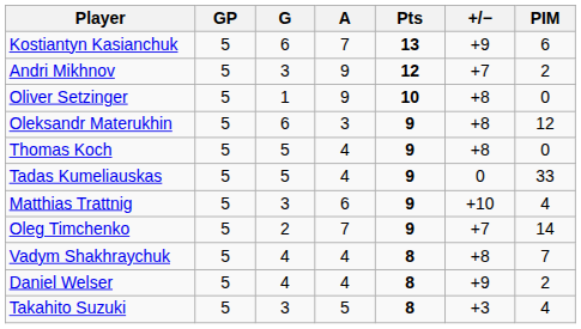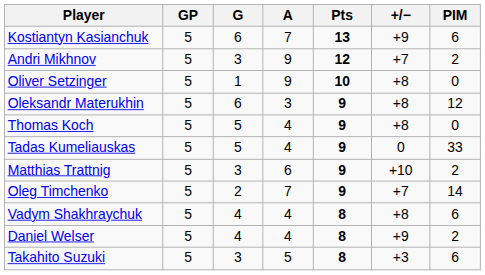 <table class="wikitable sortable" style="text-align:center;">
 <tr>
 <th width="175px">Player</th>
 <th width="50px">GP</th>
 <th width="50px">G</th>
 <th width="50px">A</th>
 <th width="60px">Pts</th>
 <th width="60px">+/−</th>
 <th width="50px">PIM</th>
 </tr>
 <tr>
 <td style="text-align:left;"> <a href='#'>Kostiantyn Kasianchuk</a></td>
 <td>5</td>
 <td>6</td>
 <td>7</td>
 <td><strong>13</strong></td>
 <td>+9</td>
 <td>6</td>
 </tr>
 <tr>
 <td style="text-align:left;"> <a href='#'>Andri Mikhnov</a></td>
 <td>5</td>
 <td>3</td>
 <td>9</td>
 <td><strong>12</strong></td>
 <td>+7</td>
 <td>2</td>
 </tr>
 <tr>
 <td style="text-align:left;"> <a href='#'>Oliver Setzinger</a></td>
 <td>5</td>
 <td>1</td>
 <td>9</td>
 <td><strong>10</strong></td>
 <td>+8</td>
 <td>0</td>
 </tr>
 <tr>
 <td style="text-align:left;"> <a href='#'>Oleksandr Materukhin</a></td>
 <td>5</td>
 <td>6</td>
 <td>3</td>
 <td><strong>9</strong></td>
 <td>+8</td>
 <td>12</td>
 </tr>
 <tr>
 <td style="text-align:left;"> <a href='#'>Thomas Koch</a></td>
 <td>5</td>
 <td>5</td>
 <td>4</td>
 <td><strong>9</strong></td>
 <td>+8</td>
 <td>0</td>
 </tr>
 <tr>
 <td style="text-align:left;"> <a href='#'>Tadas Kumeliauskas</a></td>
 <td>5</td>
 <td>5</td>
 <td>4</td>
 <td><strong>9</strong></td>
 <td>0</td>
 <td>33</td>
 </tr>
 <tr>
 <td style="text-align:left;"> <a href='#'>Matthias Trattnig</a></td>
 <td>5</td>
 <td>3</td>
 <td>6</td>
 <td><strong>9</strong></td>
 <td>+10</td>
-<td>4</td>
+<td>2</td>
 </tr>
 <tr>
 <td style="text-align:left;"> <a href='#'>Oleg Timchenko</a></td>
 <td>5</td>
 <td>2</td>
 <td>7</td>
 <td><strong>9</strong></td>
 <td>+7</td>
 <td>14</td>
 </tr>
 <tr>
 <td style="text-align:left;"> <a href='#'>Vadym Shakhraychuk</a></td>
 <td>5</td>
 <td>4</td>
 <td>4</td>
 <td><strong>8</strong></td>
 <td>+8</td>
-<td>7</td>
+<td>6</td>
 </tr>
 <tr>
 <td style="text-align:left;"> <a href='#'>Daniel Welser</a></td>
 <td>5</td>
 <td>4</td>
 <td>4</td>
 <td><strong>8</strong></td>
 <td>+9</td>
 <td>2</td>
 </tr>
 <tr>
 <td style="text-align:left;"> <a href='#'>Takahito Suzuki</a></td>
 <td>5</td>
 <td>3</td>
 <td>5</td>
 <td><strong>8</strong></td>
 <td>+3</td>
-<td>4</td>
+<td>6</td>
 </tr>
 </table>
